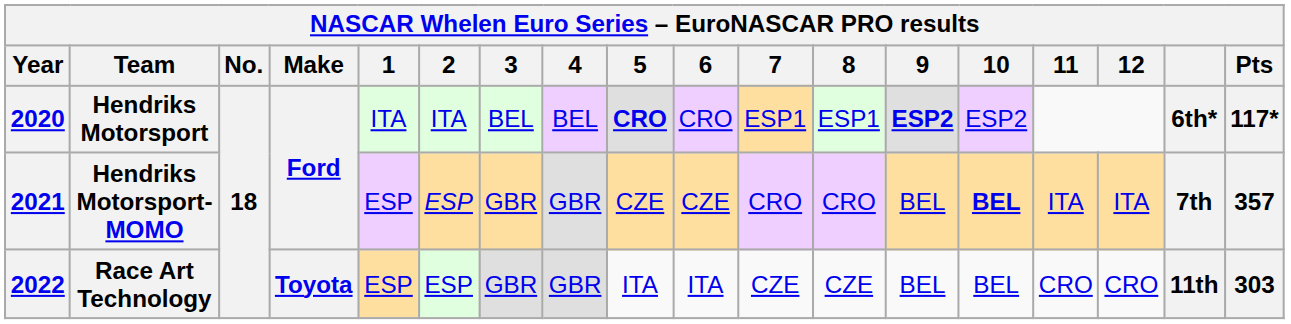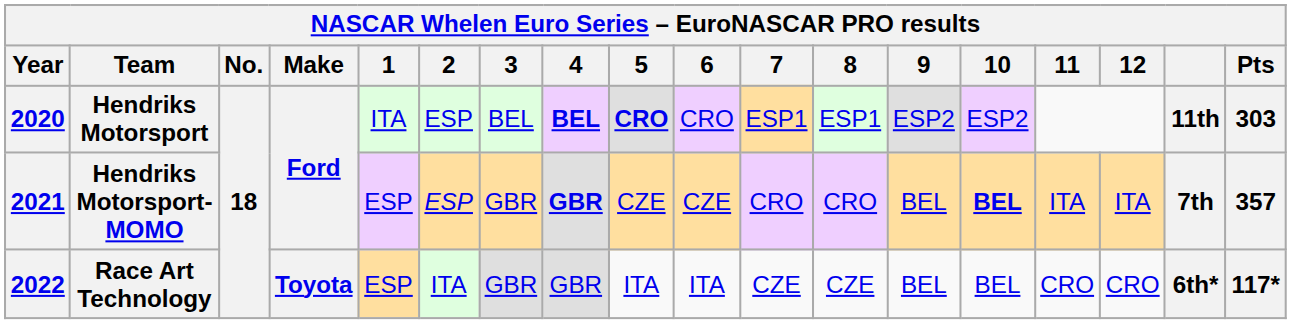 <table class="wikitable" style="text-align:center; font-size:75%">
 <tr>
 <th colspan=21><a href='#'>NASCAR Whelen Euro Series</a> – EuroNASCAR PRO results</th>
 </tr>
 <tr>
 <th>Year</th>
 <th>Team</th>
 <th>No.</th>
 <th>Make</th>
 <th>1</th>
 <th>2</th>
 <th>3</th>
 <th>4</th>
 <th>5</th>
 <th>6</th>
 <th>7</th>
 <th>8</th>
 <th>9</th>
 <th>10</th>
 <th>11</th>
 <th>12</th>
 <th></th>
 <th>Pts</th>
 </tr>
 <tr>
 <th><a href='#'>2020</a></th>
 <th>Hendriks Motorsport</th>
 <th rowspan=3>18</th>
 <th rowspan=2><a href='#'>Ford</a></th>
 <td style="background-color:#DFFFDF"><a href='#'>ITA</a><br></td>
-<td style="background-color:#DFFFDF"><a href='#'>ITA</a><br></td>
+<td style="background-color:#DFFFDF"><a href='#'>ESP</a><br></td>
 <td style="background-color:#DFFFDF"><a href='#'>BEL</a><br></td>
-<td style="background-color:#EFCFFF"><a href='#'>BEL</a><br></td>
+<td style="background-color:#EFCFFF"><strong><a href='#'>BEL</a><br></strong></td>
 <td style="background-color:#DFDFDF"><strong><a href='#'>CRO</a></strong><br></td>
 <td style="background-color:#EFCFFF"><a href='#'>CRO</a><br></td>
 <td style="background-color:#FFDF9F"><a href='#'>ESP1</a><br></td>
 <td style="background-color:#DFFFDF"><a href='#'>ESP1</a><br></td>
-<td style="background-color:#DFDFDF"><strong><a href='#'>ESP2</a><br></strong></td>
+<td style="background-color:#DFDFDF"><a href='#'>ESP2</a><br></td>
 <td style="background-color:#EFCFFF"><a href='#'>ESP2</a><br></td>
 <td colspan=2></td>
-<th>6th*</th>
-<th>117*</th>
+<th>11th</th>
+<th>303</th>
 </tr>
 <tr>
 <th><a href='#'>2021</a></th>
 <th>Hendriks Motorsport-<a href='#'>MOMO</a></th>
 <td style="background-color:#EFCFFF"><a href='#'>ESP</a><br></td>
 <td style="background-color:#FFDF9F"><em><a href='#'>ESP</a></em><br></td>
 <td style="background-color:#FFDF9F"><a href='#'>GBR</a><br></td>
-<td style="background-color:#DFDFDF"><a href='#'>GBR</a><br></td>
+<td style="background-color:#DFDFDF"><strong><a href='#'>GBR</a><br></strong></td>
 <td style="background-color:#FFDF9F"><a href='#'>CZE</a><br></td>
 <td style="background-color:#FFDF9F"><a href='#'>CZE</a><br></td>
 <td style="background-color:#EFCFFF"><a href='#'>CRO</a><br></td>
 <td style="background-color:#EFCFFF"><a href='#'>CRO</a><br></td>
 <td style="background-color:#FFDF9F"><a href='#'>BEL</a><br></td>
 <td style="background-color:#FFDF9F"><strong><a href='#'>BEL</a><br></strong></td>
 <td style="background-color:#FFDF9F"><a href='#'>ITA</a><br></td>
 <td style="background-color:#FFDF9F"><a href='#'>ITA</a><br></td>
 <th>7th</th>
 <th>357</th>
 </tr>
 <tr>
 <th><a href='#'>2022</a></th>
 <th>Race Art Technology</th>
 <th><a href='#'>Toyota</a></th>
 <td style="background-color:#FFDF9F"><a href='#'>ESP</a><br></td>
-<td style="background-color:#DFFFDF"><a href='#'>ESP</a><br></td>
+<td style="background-color:#DFFFDF"><a href='#'>ITA</a><br></td>
 <td style="background-color:#DFDFDF"><a href='#'>GBR</a><br></td>
 <td style="background-color:#DFDFDF"><a href='#'>GBR</a><br></td>
 <td style="background-color:#"><a href='#'>ITA</a><br></td>
 <td style="background-color:#"><a href='#'>ITA</a><br></td>
 <td style="background-color:#"><a href='#'>CZE</a><br></td>
 <td style="background-color:#"><a href='#'>CZE</a><br></td>
 <td style="background-color:#"><a href='#'>BEL</a><br></td>
 <td style="background-color:#"><a href='#'>BEL</a><br></td>
 <td style="background-color:#"><a href='#'>CRO</a><br></td>
 <td style="background-color:#"><a href='#'>CRO</a><br></td>
-<th>11th</th>
-<th>303</th>
+<th>6th*</th>
+<th>117*</th>
 </tr>
 </table>
